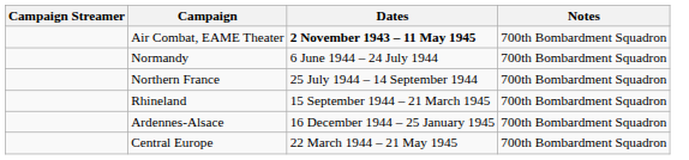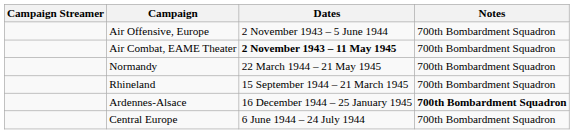 <table class="wikitable">
 <tr style="background:#efefef;">
 <th>Campaign Streamer</th>
 <th>Campaign</th>
 <th>Dates</th>
 <th>Notes</th>
+</tr>
+<tr>
+<td></td>
+<td>Air Offensive, Europe</td>
+<td>2 November 1943 – 5 June 1944</td>
+<td>700th Bombardment Squadron</td>
 </tr>
 <tr>
 <td></td>
 <td>Air Combat, EAME Theater</td>
 <td><strong>2 November 1943 – 11 May 1945</strong></td>
 <td>700th Bombardment Squadron</td>
 </tr>
 <tr>
 <td></td>
 <td>Normandy</td>
-<td>6 June 1944 – 24 July 1944</td>
-<td>700th Bombardment Squadron</td>
-</tr>
-<tr>
-<td></td>
-<td>Northern France</td>
-<td>25 July 1944 – 14 September 1944</td>
+<td>22 March 1944 – 21 May 1945</td>
 <td>700th Bombardment Squadron</td>
 </tr>
 <tr>
 <td></td>
 <td>Rhineland</td>
 <td>15 September 1944 – 21 March 1945</td>
 <td>700th Bombardment Squadron</td>
 </tr>
 <tr>
 <td></td>
 <td>Ardennes-Alsace</td>
 <td>16 December 1944 – 25 January 1945</td>
-<td>700th Bombardment Squadron</td>
+<td><strong>700th Bombardment Squadron</strong></td>
 </tr>
 <tr>
 <td></td>
 <td>Central Europe</td>
-<td>22 March 1944 – 21 May 1945</td>
+<td>6 June 1944 – 24 July 1944</td>
 <td>700th Bombardment Squadron</td>
 </tr>
 </table>
